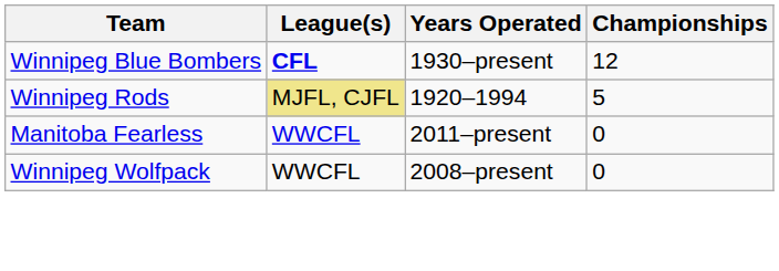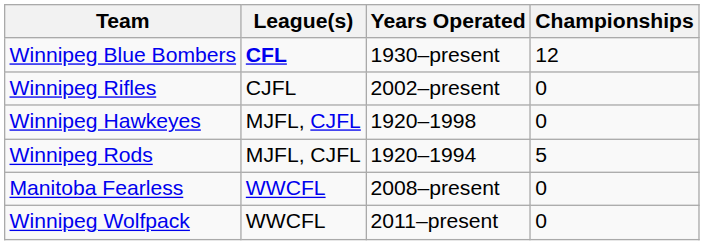 <table class="wikitable">
 <tr>
 <th>Team</th>
 <th>League(s)</th>
 <th>Years Operated</th>
 <th>Championships</th>
 </tr>
 <tr>
 <td><a href='#'>Winnipeg Blue Bombers</a></td>
 <td><strong><a href='#'>CFL</a></strong></td>
 <td>1930–present</td>
 <td>12</td>
 </tr>
 <tr>
+<td><a href='#'>Winnipeg Rifles</a></td>
+<td>CJFL</td>
+<td>2002–present</td>
+<td>0</td>
+</tr>
+<tr>
+<td><a href='#'>Winnipeg Hawkeyes</a></td>
+<td>MJFL, <a href='#'>CJFL</a></td>
+<td>1920–1998</td>
+<td>0</td>
+</tr>
+<tr>
 <td><a href='#'>Winnipeg Rods</a></td>
-<td style="background: khaki;">MJFL, CJFL</td>
+<td>MJFL, CJFL</td>
 <td>1920–1994</td>
 <td>5</td>
 </tr>
 <tr>
 <td><a href='#'>Manitoba Fearless</a></td>
 <td><a href='#'>WWCFL</a></td>
-<td>2011–present</td>
+<td>2008–present</td>
 <td>0</td>
 </tr>
 <tr>
 <td><a href='#'>Winnipeg Wolfpack</a></td>
 <td>WWCFL</td>
-<td>2008–present</td>
+<td>2011–present</td>
 <td>0</td>
 </tr>
 </table>
